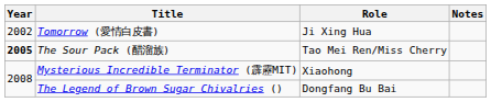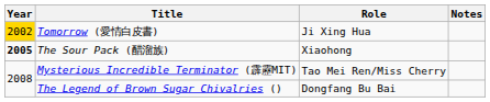 <table class="wikitable sortable">
 <tr>
 <th>Year</th>
 <th>Title</th>
 <th>Role</th>
 <th class="unsortable">Notes</th>
 </tr>
 <tr>
-<td>2002</td>
+<td style="background: gold;">2002</td>
 <td><em><a href='#'>Tomorrow</a></em> (愛情白皮書)</td>
 <td>Ji Xing Hua</td>
 <td></td>
 </tr>
 <tr>
 <td><strong>2005</strong></td>
 <td><em>The Sour Pack</em> (醋溜族)</td>
-<td>Tao Mei Ren/Miss Cherry</td>
+<td>Xiaohong</td>
 <td></td>
 </tr>
 <tr>
 <td rowspan=2>2008</td>
 <td><em><a href='#'>Mysterious Incredible Terminator</a></em> (霹靂MIT)</td>
-<td>Xiaohong</td>
+<td>Tao Mei Ren/Miss Cherry</td>
 <td></td>
 </tr>
 <tr>
 <td><em><a href='#'>The Legend of Brown Sugar Chivalries</a></em> ()</td>
 <td>Dongfang Bu Bai</td>
 <td></td>
 </tr>
 </table>
